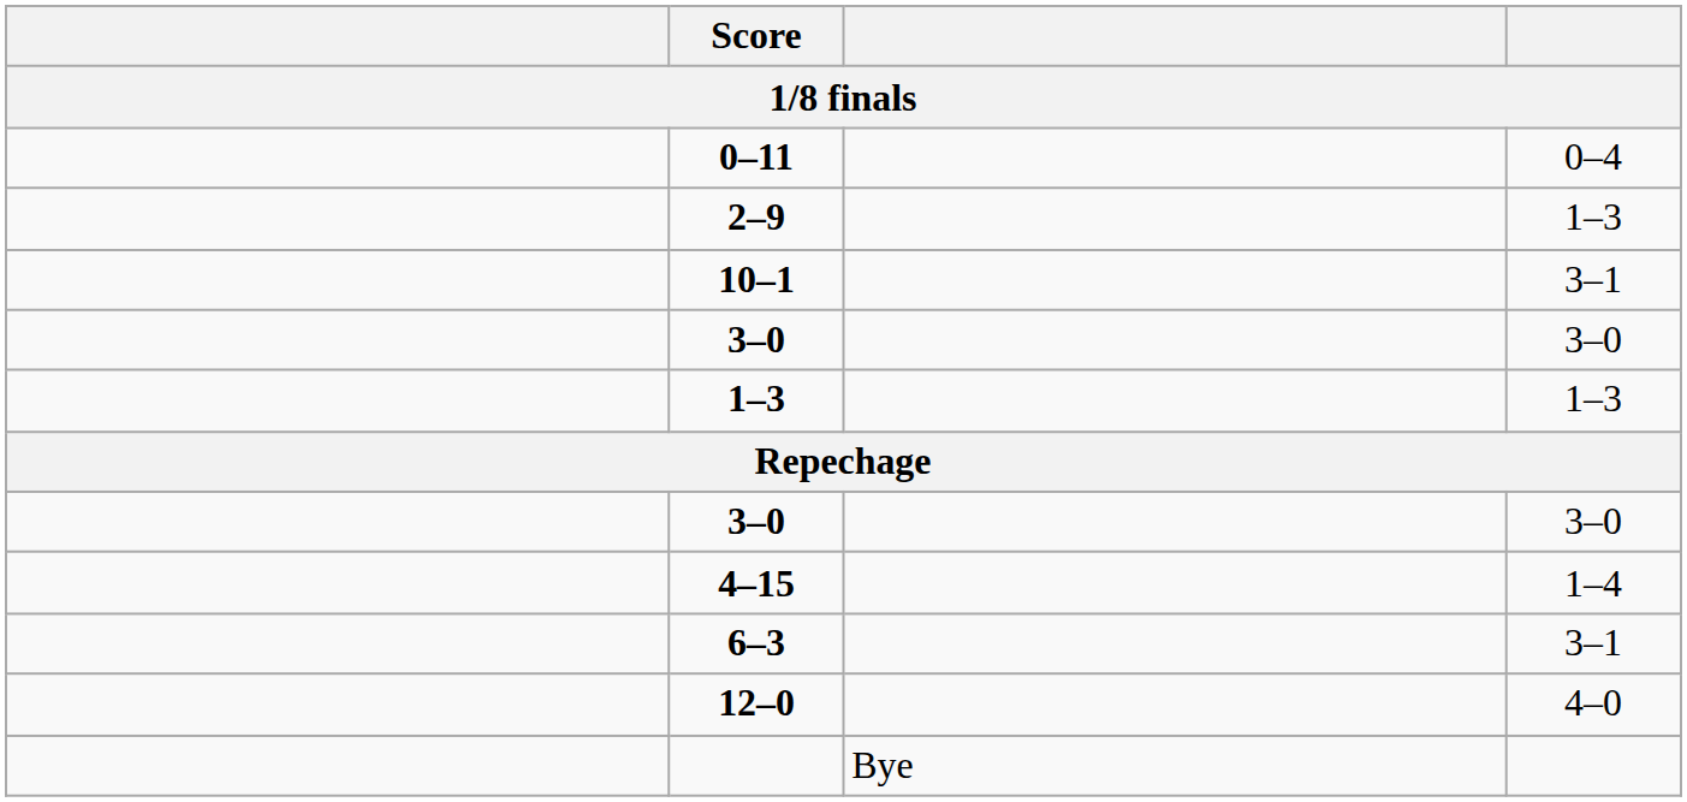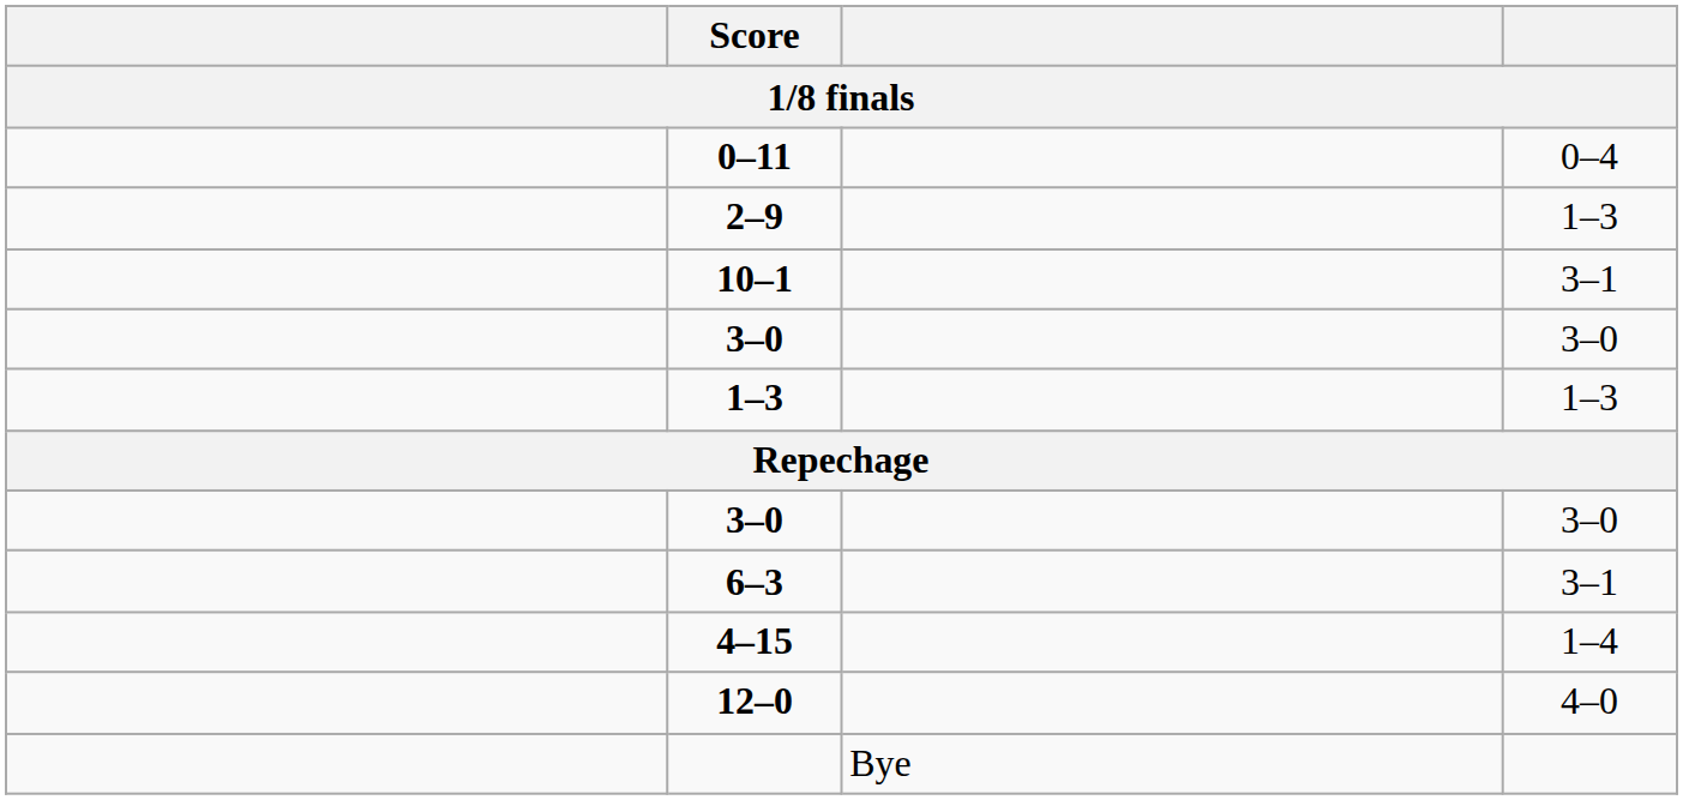 <table class="wikitable" style="text-align: left; ">
 <tr>
 <th align="right" width="270"></th>
 <th width="65">Score</th>
 <th align="left" width="270"></th>
 <th width="65"></th>
 </tr>
 <tr>
 <th colspan=4>1/8 finals</th>
 </tr>
 <tr>
 <td></td>
 <td align="center"><strong>0–11</strong></td>
 <td><strong></strong></td>
 <td align=center>0–4 <strong></strong></td>
 </tr>
 <tr>
 <td></td>
 <td align="center"><strong>2–9</strong></td>
 <td><strong></strong></td>
 <td align=center>1–3 <strong></strong></td>
 </tr>
 <tr>
 <td><strong></strong></td>
 <td align="center"><strong>10–1</strong></td>
 <td></td>
 <td align=center>3–1 <strong></strong></td>
 </tr>
 <tr>
 <td><strong></strong></td>
 <td align="center"><strong>3–0</strong></td>
 <td></td>
 <td align=center>3–0 <strong></strong></td>
 </tr>
 <tr>
 <td></td>
 <td align="center"><strong>1–3</strong></td>
 <td><strong></strong></td>
 <td align=center>1–3 <strong></strong></td>
 </tr>
 <tr>
 <th colspan=4>Repechage</th>
 </tr>
 <tr>
 <td><strong></strong></td>
 <td align="center"><strong>3–0</strong></td>
 <td></td>
 <td align=center>3–0 <strong></strong></td>
 </tr>
 <tr>
+<td><strong></strong></td>
+<td align="center"><strong>6–3</strong></td>
+<td></td>
+<td align=center>3–1 <strong></strong></td>
+</tr>
+<tr>
 <td></td>
 <td align="center"><strong>4–15</strong></td>
 <td><strong></strong></td>
 <td align=center>1–4 <strong></strong></td>
-</tr>
-<tr>
-<td><strong></strong></td>
-<td align="center"><strong>6–3</strong></td>
-<td></td>
-<td align=center>3–1 <strong></strong></td>
 </tr>
 <tr>
 <td><strong></strong></td>
 <td align="center"><strong>12–0</strong></td>
 <td></td>
 <td align=center>4–0 <strong></strong></td>
 </tr>
 <tr>
 <td><strong></strong></td>
 <td></td>
 <td>Bye</td>
 <td></td>
 </tr>
 </table>
